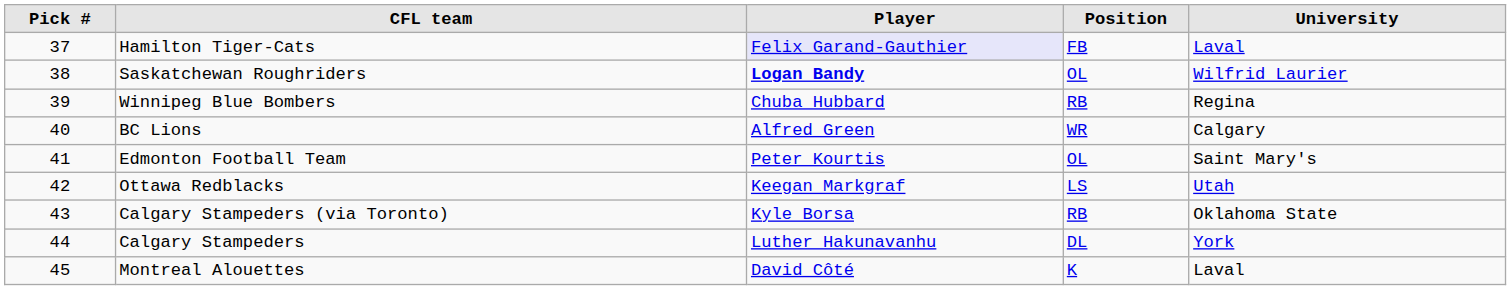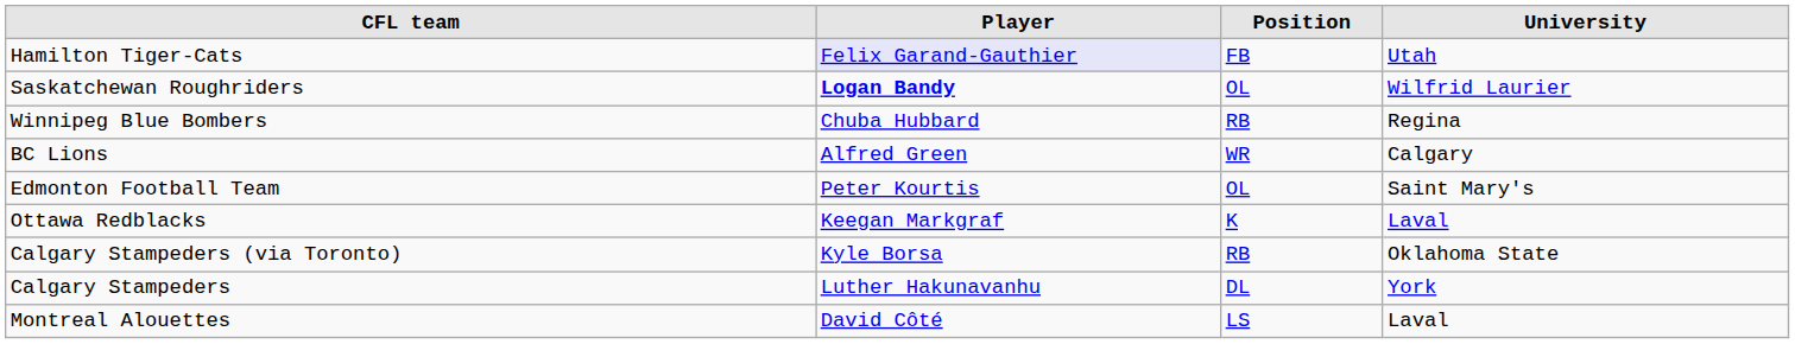 <table class="wikitable" style="width: 90%">
 <tr>
-<th style="background:#E5E5E5;" width=7%>Pick #</th>
 <th width=40% style="background:#E5E5E5;">CFL team</th>
 <th width=20% style="background:#E5E5E5;">Player</th>
 <th width=8% style="background:#E5E5E5;">Position</th>
 <th width=20% style="background:#E5E5E5;">University</th>
 </tr>
 <tr>
-<td align=center>37</td>
 <td>Hamilton Tiger-Cats</td>
 <td style="background: lavender;"><a href='#'>Felix Garand-Gauthier</a></td>
 <td><a href='#'>FB</a></td>
-<td><a href='#'>Laval</a></td>
+<td><a href='#'>Utah</a></td>
 </tr>
 <tr>
-<td align=center>38</td>
 <td>Saskatchewan Roughriders</td>
 <td><strong><a href='#'>Logan Bandy</a></strong></td>
 <td><a href='#'>OL</a></td>
 <td><a href='#'>Wilfrid Laurier</a></td>
 </tr>
 <tr>
-<td align=center>39</td>
 <td>Winnipeg Blue Bombers</td>
 <td><a href='#'>Chuba Hubbard</a></td>
 <td><a href='#'>RB</a></td>
 <td>Regina</td>
 </tr>
 <tr>
-<td align=center>40</td>
 <td>BC Lions</td>
 <td><a href='#'>Alfred Green</a></td>
 <td><a href='#'>WR</a></td>
 <td>Calgary</td>
 </tr>
 <tr>
-<td align=center>41</td>
 <td>Edmonton Football Team</td>
 <td><a href='#'>Peter Kourtis</a></td>
 <td><a href='#'>OL</a></td>
 <td>Saint Mary's</td>
 </tr>
 <tr>
-<td align=center>42</td>
 <td>Ottawa Redblacks</td>
 <td><a href='#'>Keegan Markgraf</a></td>
-<td><a href='#'>LS</a></td>
-<td><a href='#'>Utah</a></td>
+<td><a href='#'>K</a></td>
+<td><a href='#'>Laval</a></td>
 </tr>
 <tr>
-<td align=center>43</td>
 <td>Calgary Stampeders (via Toronto)</td>
 <td><a href='#'>Kyle Borsa</a></td>
 <td><a href='#'>RB</a></td>
 <td>Oklahoma State</td>
 </tr>
 <tr>
-<td align=center>44</td>
 <td>Calgary Stampeders</td>
 <td><a href='#'>Luther Hakunavanhu</a></td>
 <td><a href='#'>DL</a></td>
 <td><a href='#'>York</a></td>
 </tr>
 <tr>
-<td align=center>45</td>
 <td>Montreal Alouettes</td>
 <td><a href='#'>David Côté</a></td>
-<td><a href='#'>K</a></td>
+<td><a href='#'>LS</a></td>
 <td>Laval</td>
 </tr>
 </table>
